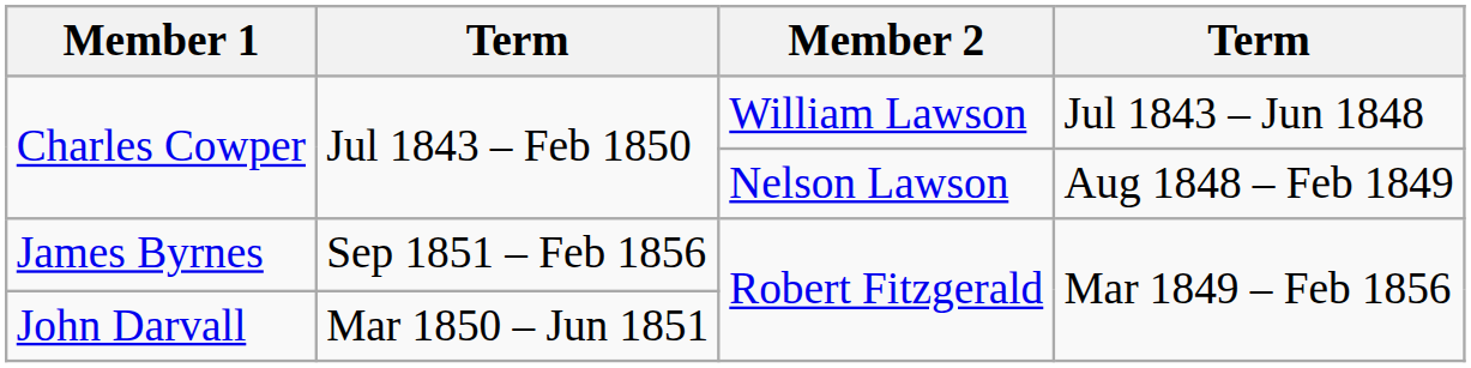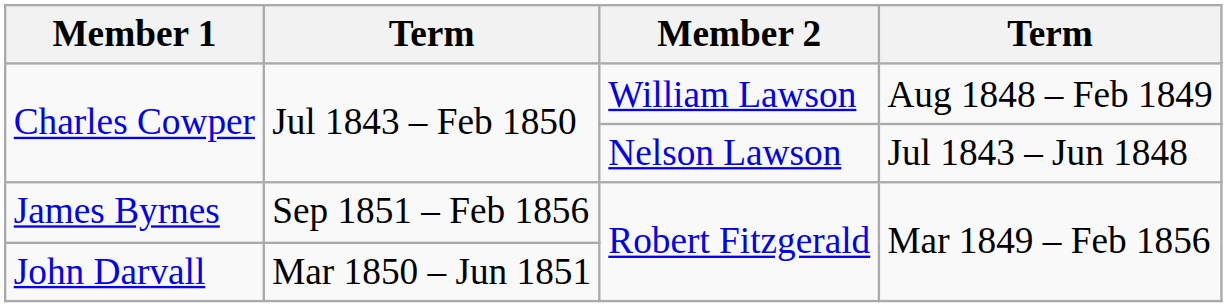 <table class="wikitable">
 <tr>
 <th>Member 1</th>
 <th>Term</th>
 <th>Member 2</th>
 <th>Term</th>
 </tr>
 <tr>
 <td rowspan=2><a href='#'>Charles Cowper</a></td>
 <td rowspan=2>Jul 1843 – Feb 1850</td>
 <td><a href='#'>William Lawson</a></td>
-<td>Jul 1843 – Jun 1848</td>
+<td>Aug 1848 – Feb 1849</td>
 </tr>
 <tr>
 <td><a href='#'>Nelson Lawson</a></td>
-<td>Aug 1848 – Feb 1849</td>
+<td>Jul 1843 – Jun 1848</td>
 </tr>
 <tr>
 <td><a href='#'>James Byrnes</a></td>
 <td>Sep 1851 – Feb 1856</td>
 <td rowspan=2><a href='#'>Robert Fitzgerald</a></td>
 <td rowspan=2>Mar 1849 – Feb 1856</td>
 </tr>
 <tr>
 <td><a href='#'>John Darvall</a></td>
 <td>Mar 1850 – Jun 1851</td>
 </tr>
 </table>
